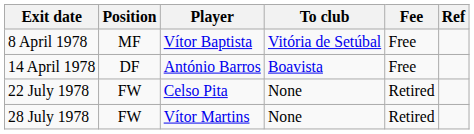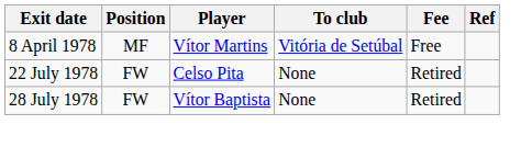 <table class="wikitable">
 <tr>
 <th>Exit date</th>
 <th>Position</th>
 <th>Player</th>
 <th>To club</th>
 <th>Fee</th>
 <th>Ref</th>
 </tr>
 <tr>
 <td>8 April 1978</td>
 <td style="text-align:center;">MF</td>
-<td style="text-align:left;"><a href='#'>Vítor Baptista</a></td>
+<td style="text-align:left;"><a href='#'>Vítor Martins</a></td>
 <td style="text-align:left;"><a href='#'>Vitória de Setúbal</a></td>
-<td>Free</td>
-<td></td>
-</tr>
-<tr>
-<td>14 April 1978</td>
-<td style="text-align:center;">DF</td>
-<td style="text-align:left;"><a href='#'>António Barros</a></td>
-<td style="text-align:left;"><a href='#'>Boavista</a></td>
 <td>Free</td>
 <td></td>
 </tr>
 <tr>
 <td>22 July 1978</td>
 <td style="text-align:center;">FW</td>
 <td style="text-align:left;"><a href='#'>Celso Pita</a></td>
 <td style="text-align:left;">None</td>
 <td>Retired</td>
 <td></td>
 </tr>
 <tr>
 <td>28 July 1978</td>
 <td style="text-align:center;">FW</td>
-<td style="text-align:left;"><a href='#'>Vítor Martins</a></td>
+<td style="text-align:left;"><a href='#'>Vítor Baptista</a></td>
 <td style="text-align:left;">None</td>
 <td>Retired</td>
 <td></td>
 </tr>
 </table>
